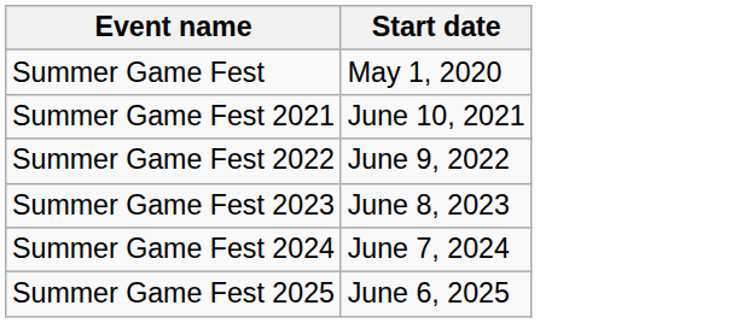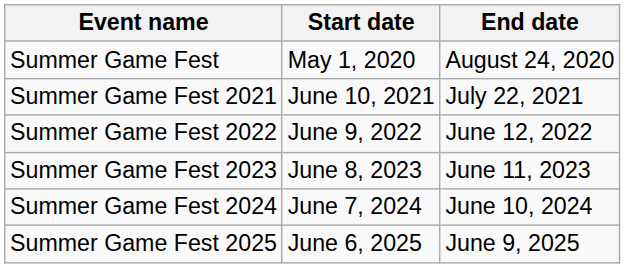 <table class="wikitable">
 <tr>
 <th>Event name</th>
 <th>Start date</th>
+<th>End date</th>
 </tr>
 <tr>
 <td>Summer Game Fest</td>
 <td>May 1, 2020</td>
+<td>August 24, 2020</td>
 </tr>
 <tr>
 <td>Summer Game Fest 2021</td>
 <td>June 10, 2021</td>
+<td>July 22, 2021</td>
 </tr>
 <tr>
 <td>Summer Game Fest 2022</td>
 <td>June 9, 2022</td>
+<td>June 12, 2022</td>
 </tr>
 <tr>
 <td>Summer Game Fest 2023</td>
 <td>June 8, 2023</td>
+<td>June 11, 2023</td>
 </tr>
 <tr>
 <td>Summer Game Fest 2024</td>
 <td>June 7, 2024</td>
+<td>June 10, 2024</td>
 </tr>
 <tr>
 <td>Summer Game Fest 2025</td>
 <td>June 6, 2025</td>
+<td>June 9, 2025</td>
 </tr>
 </table>
